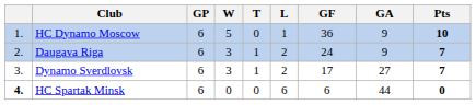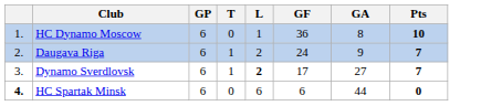 <table class="wikitable">
 <tr>
 <th width="30"></th>
 <th width="200">Club</th>
 <th width="30">GP</th>
-<th width="30">W</th>
 <th width="30">T</th>
 <th width="30">L</th>
 <th width="70">GF</th>
 <th width="70">GA</th>
 <th width="70">Pts</th>
 </tr>
 <tr bgcolor="#BCD2EE" align="center">
 <td>1.</td>
 <td align="left"><a href='#'>HC Dynamo Moscow</a></td>
 <td>6</td>
-<td>5</td>
 <td>0</td>
 <td>1</td>
 <td>36</td>
-<td>9</td>
+<td>8</td>
 <td><strong>10</strong></td>
 </tr>
 <tr bgcolor="#BCD2EE" align="center">
 <td>2.</td>
 <td align="left"><a href='#'>Daugava Riga</a></td>
 <td>6</td>
-<td>3</td>
 <td>1</td>
 <td>2</td>
 <td>24</td>
 <td>9</td>
 <td><strong>7</strong></td>
 </tr>
 <tr bgcolor="#FFFFFF" align="center">
 <td>3.</td>
 <td align="left"><a href='#'>Dynamo Sverdlovsk</a></td>
 <td>6</td>
-<td>3</td>
 <td>1</td>
-<td>2</td>
+<td><strong>2</strong></td>
 <td>17</td>
 <td>27</td>
 <td><strong>7</strong></td>
 </tr>
 <tr bgcolor="#FFFFFF" align="center">
 <td><strong>4.</strong></td>
 <td align="left"><a href='#'>HC Spartak Minsk</a></td>
 <td>6</td>
 <td>0</td>
-<td>0</td>
 <td>6</td>
 <td>6</td>
 <td>44</td>
 <td><strong>0</strong></td>
 </tr>
 </table>
